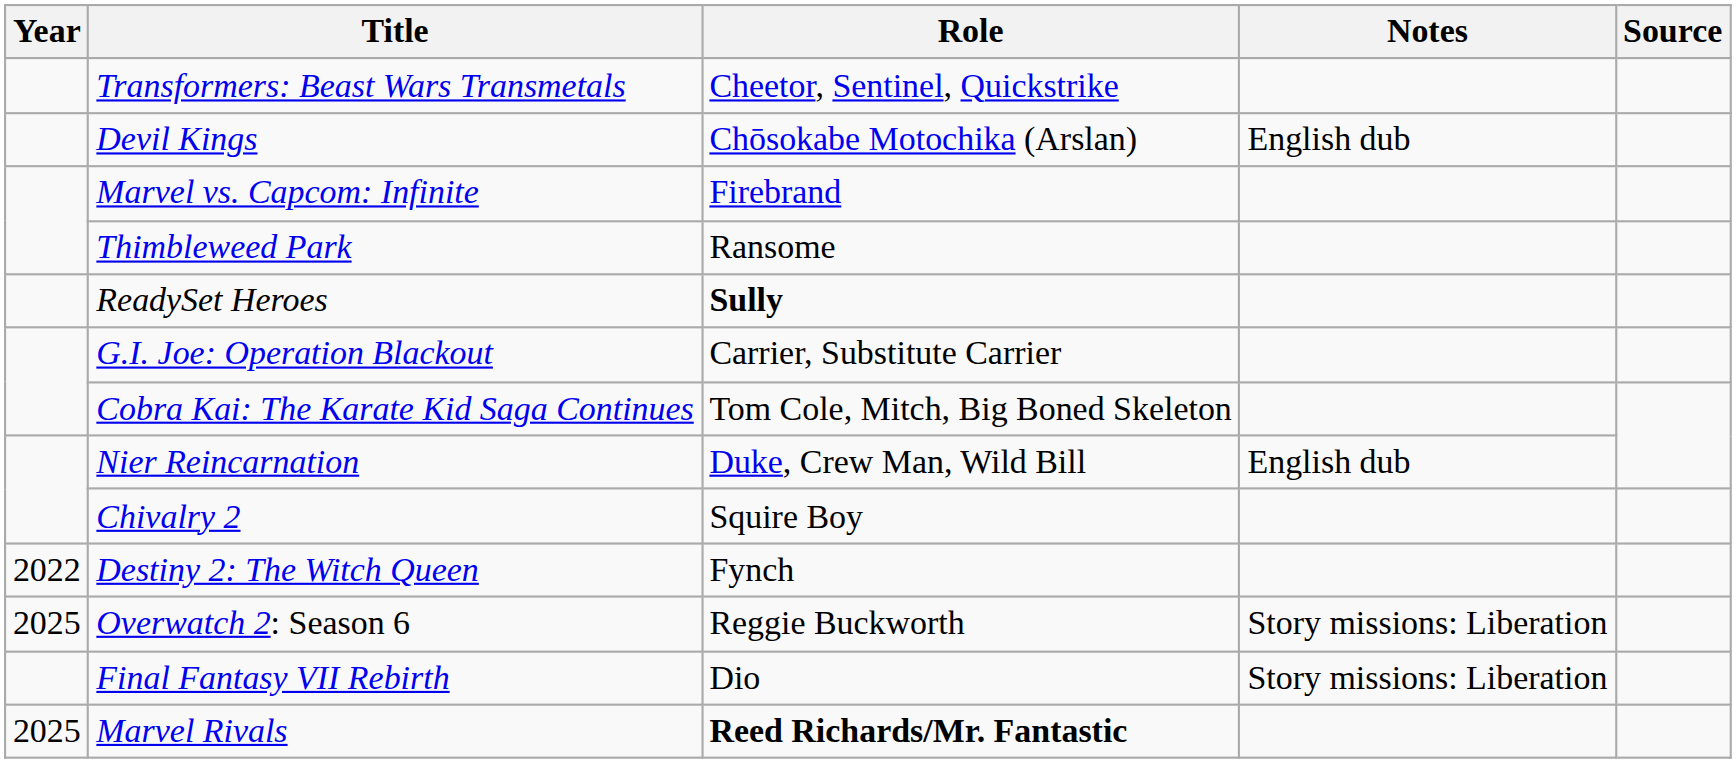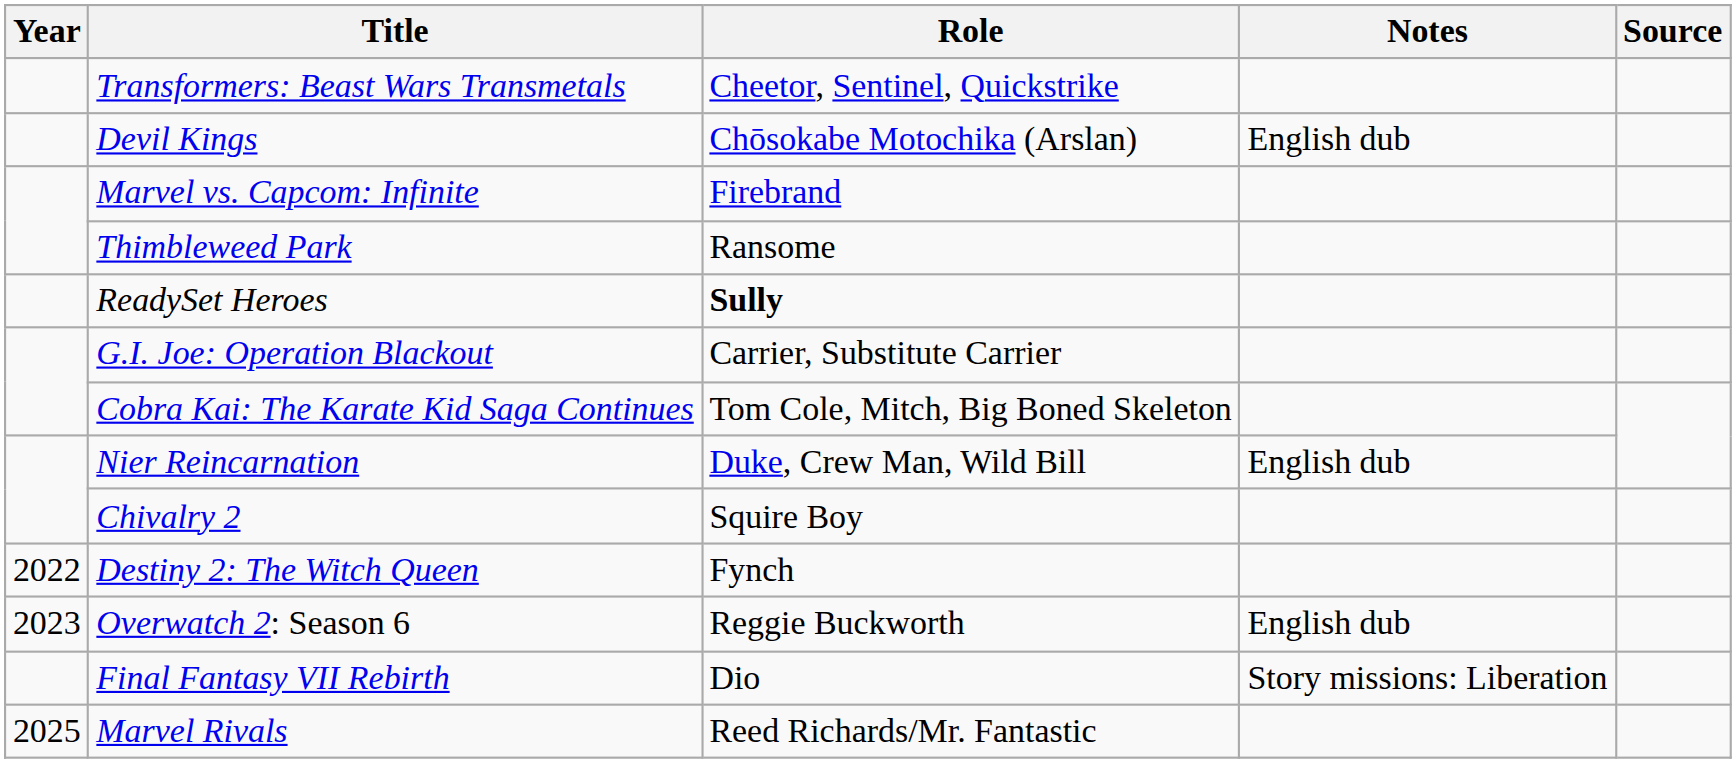 <table class="wikitable sortable plainrowheaders">
 <tr>
 <th>Year</th>
 <th>Title</th>
 <th>Role</th>
 <th class="unsortable">Notes</th>
 <th class="unsortable">Source</th>
 </tr>
 <tr>
 <td></td>
 <td><em><a href='#'>Transformers: Beast Wars Transmetals</a></em></td>
 <td><a href='#'>Cheetor</a>, <a href='#'>Sentinel</a>, <a href='#'>Quickstrike</a></td>
 <td></td>
 <td></td>
 </tr>
 <tr>
 <td></td>
 <td><em><a href='#'>Devil Kings</a></em></td>
 <td><a href='#'>Chōsokabe Motochika</a> (Arslan)</td>
 <td>English dub</td>
 <td></td>
 </tr>
 <tr>
 <td rowspan="2"></td>
 <td><em><a href='#'>Marvel vs. Capcom: Infinite</a></em></td>
 <td><a href='#'>Firebrand</a></td>
 <td></td>
 <td></td>
 </tr>
 <tr>
 <td><em><a href='#'>Thimbleweed Park</a></em></td>
 <td>Ransome</td>
 <td></td>
 <td></td>
 </tr>
 <tr>
 <td></td>
 <td><em>ReadySet Heroes</em></td>
 <td><strong>Sully</strong></td>
 <td></td>
 <td></td>
 </tr>
 <tr>
 <td rowspan="2"></td>
 <td><em><a href='#'>G.I. Joe: Operation Blackout</a></em></td>
 <td>Carrier, Substitute Carrier</td>
 <td></td>
 <td></td>
 </tr>
 <tr>
 <td><em><a href='#'>Cobra Kai: The Karate Kid Saga Continues</a></em></td>
 <td>Tom Cole, Mitch, Big Boned Skeleton</td>
 <td></td>
 <td rowspan="2"></td>
 </tr>
 <tr>
 <td rowspan="2"></td>
 <td><em><a href='#'>Nier Reincarnation</a></em></td>
 <td><a href='#'>Duke</a>, Crew Man, Wild Bill</td>
 <td>English dub</td>
 </tr>
 <tr>
 <td><em><a href='#'>Chivalry 2</a></em></td>
 <td>Squire Boy</td>
 <td></td>
 <td></td>
 </tr>
 <tr>
 <td>2022</td>
 <td><em><a href='#'>Destiny 2: The Witch Queen</a></em></td>
 <td>Fynch</td>
 <td></td>
 <td></td>
 </tr>
 <tr>
-<td>2025</td>
+<td>2023</td>
 <td><em><a href='#'>Overwatch 2</a></em>: Season 6</td>
 <td>Reggie Buckworth</td>
-<td>Story missions: Liberation</td>
+<td>English dub</td>
 <td></td>
 </tr>
 <tr>
 <td></td>
 <td><em><a href='#'>Final Fantasy VII Rebirth</a></em></td>
 <td>Dio</td>
 <td>Story missions: Liberation</td>
 <td></td>
 </tr>
 <tr>
 <td>2025</td>
 <td><em><a href='#'>Marvel Rivals</a></em></td>
-<td><strong>Reed Richards/Mr. Fantastic</strong></td>
+<td>Reed Richards/Mr. Fantastic</td>
 <td></td>
 <td></td>
 </tr>
 </table>
